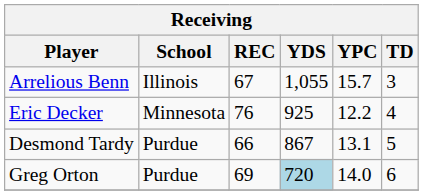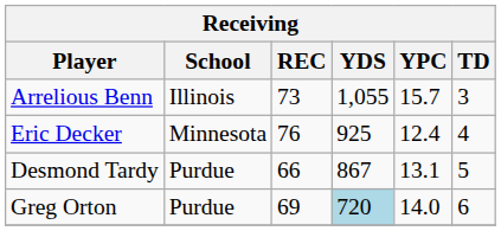 <table class="wikitable">
 <tr>
 <th colspan="6" align="center">Receiving</th>
 </tr>
 <tr>
 <th>Player</th>
 <th>School</th>
 <th>REC</th>
 <th>YDS</th>
 <th>YPC</th>
 <th>TD</th>
 </tr>
 <tr>
 <td><a href='#'>Arrelious Benn</a></td>
 <td>Illinois</td>
-<td>67</td>
+<td>73</td>
 <td>1,055</td>
 <td>15.7</td>
 <td>3</td>
 </tr>
 <tr>
 <td><a href='#'>Eric Decker</a></td>
 <td>Minnesota</td>
 <td>76</td>
 <td>925</td>
-<td>12.2</td>
+<td>12.4</td>
 <td>4</td>
 </tr>
 <tr>
 <td>Desmond Tardy</td>
 <td>Purdue</td>
 <td>66</td>
 <td>867</td>
 <td>13.1</td>
 <td>5</td>
 </tr>
 <tr>
 <td>Greg Orton</td>
 <td>Purdue</td>
 <td>69</td>
 <td style="background: lightblue;">720</td>
 <td>14.0</td>
 <td>6</td>
 </tr>
 <tr>
 </tr>
 </table>
